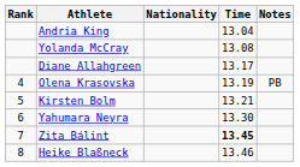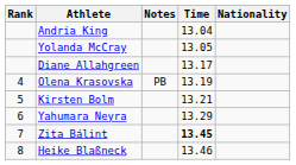 <table class="wikitable sortable" style="text-align:center">
 <tr>
 <th>Rank</th>
 <th>Athlete</th>
+<th>Notes</th>
+<th>Time</th>
 <th>Nationality</th>
-<th>Time</th>
-<th>Notes</th>
 </tr>
 <tr>
 <td></td>
 <td align=left><a href='#'>Andria King</a></td>
+<td></td>
+<td>13.04</td>
 <td align=left></td>
-<td>13.04</td>
-<td></td>
 </tr>
 <tr>
 <td></td>
 <td align=left><a href='#'>Yolanda McCray</a></td>
+<td></td>
+<td>13.05</td>
 <td align=left></td>
-<td>13.08</td>
-<td></td>
 </tr>
 <tr>
 <td></td>
 <td align=left><a href='#'>Diane Allahgreen</a></td>
+<td></td>
+<td>13.17</td>
 <td align=left></td>
-<td>13.17</td>
-<td></td>
 </tr>
 <tr>
 <td>4</td>
 <td align=left><a href='#'>Olena Krasovska</a></td>
+<td>PB</td>
+<td>13.19</td>
 <td align=left></td>
-<td>13.19</td>
-<td>PB</td>
 </tr>
 <tr>
 <td>5</td>
 <td align=left><a href='#'>Kirsten Bolm</a></td>
+<td></td>
+<td>13.21</td>
 <td align=left></td>
-<td>13.21</td>
-<td></td>
 </tr>
 <tr>
 <td>6</td>
 <td align=left><a href='#'>Yahumara Neyra</a></td>
+<td></td>
+<td>13.29</td>
 <td align=left></td>
-<td>13.30</td>
-<td></td>
 </tr>
 <tr>
 <td>7</td>
 <td align=left><a href='#'>Zita Bálint</a></td>
+<td></td>
+<td><strong>13.45</strong></td>
 <td align=left></td>
-<td><strong>13.45</strong></td>
-<td></td>
 </tr>
 <tr>
 <td>8</td>
 <td align=left><a href='#'>Heike Blaßneck</a></td>
+<td></td>
+<td>13.46</td>
 <td align=left></td>
-<td>13.46</td>
-<td></td>
 </tr>
 </table>
